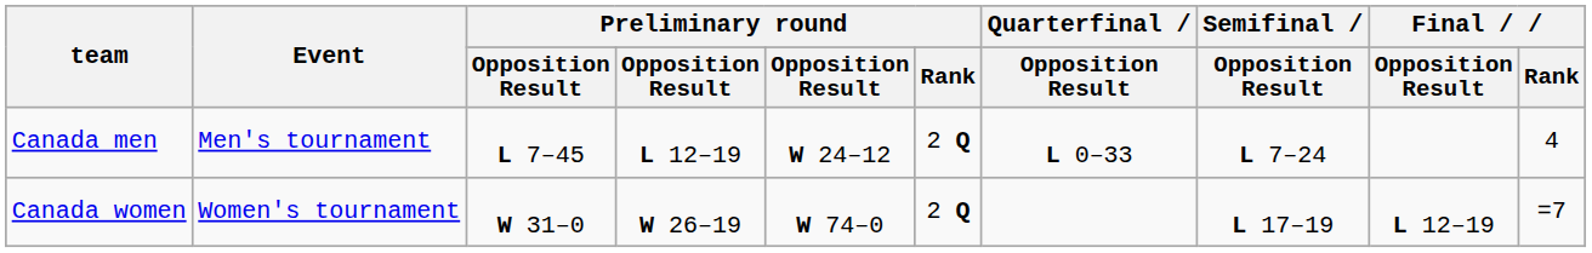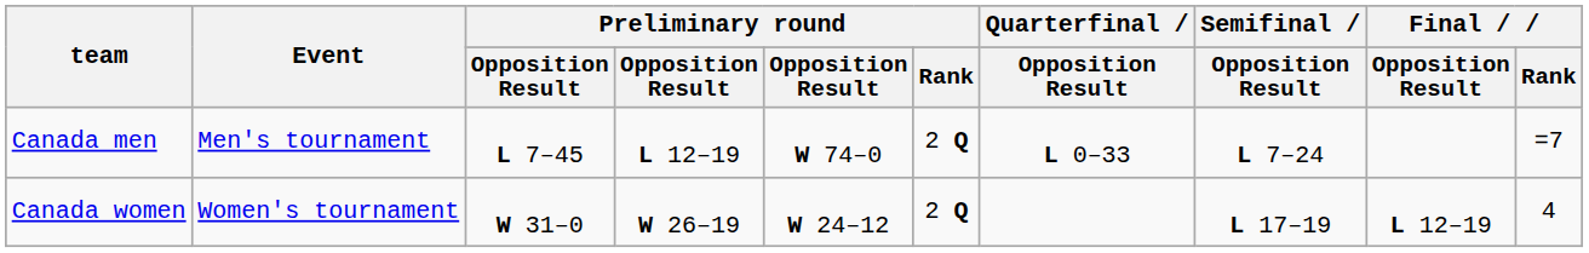 <table class=wikitable style=font-size:90%;text-align:center>
 <tr>
 <th rowspan=2>team</th>
 <th rowspan=2>Event</th>
 <th colspan=4>Preliminary round</th>
 <th>Quarterfinal / </th>
 <th>Semifinal / </th>
 <th colspan=2>Final /  / </th>
 </tr>
 <tr style=font-size:95%>
 <th>Opposition<br>Result</th>
 <th>Opposition<br>Result</th>
 <th>Opposition<br>Result</th>
 <th>Rank</th>
 <th>Opposition<br>Result</th>
 <th>Opposition<br>Result</th>
 <th>Opposition<br>Result</th>
 <th>Rank</th>
 </tr>
 <tr>
 <td align=left><a href='#'>Canada men</a></td>
 <td align=left><a href='#'>Men's tournament</a></td>
 <td><br><strong>L</strong> 7–45</td>
 <td><br><strong>L</strong> 12–19</td>
-<td><br><strong>W</strong> 24–12</td>
+<td><br><strong>W</strong> 74–0</td>
 <td>2 <strong>Q</strong></td>
 <td><br><strong>L</strong> 0–33</td>
 <td><br><strong>L</strong> 7–24</td>
 <td></td>
-<td>4</td>
+<td>=7</td>
 </tr>
 <tr>
 <td align=left><a href='#'>Canada women</a></td>
 <td align=left><a href='#'>Women's tournament</a></td>
 <td><br><strong>W</strong> 31–0</td>
 <td><br><strong>W</strong> 26–19</td>
-<td><br><strong>W</strong> 74–0</td>
+<td><br><strong>W</strong> 24–12</td>
 <td>2 <strong>Q</strong></td>
 <td></td>
 <td><br><strong>L</strong> 17–19</td>
 <td><br><strong>L</strong> 12–19</td>
-<td>=7</td>
+<td>4</td>
 </tr>
 </table>
